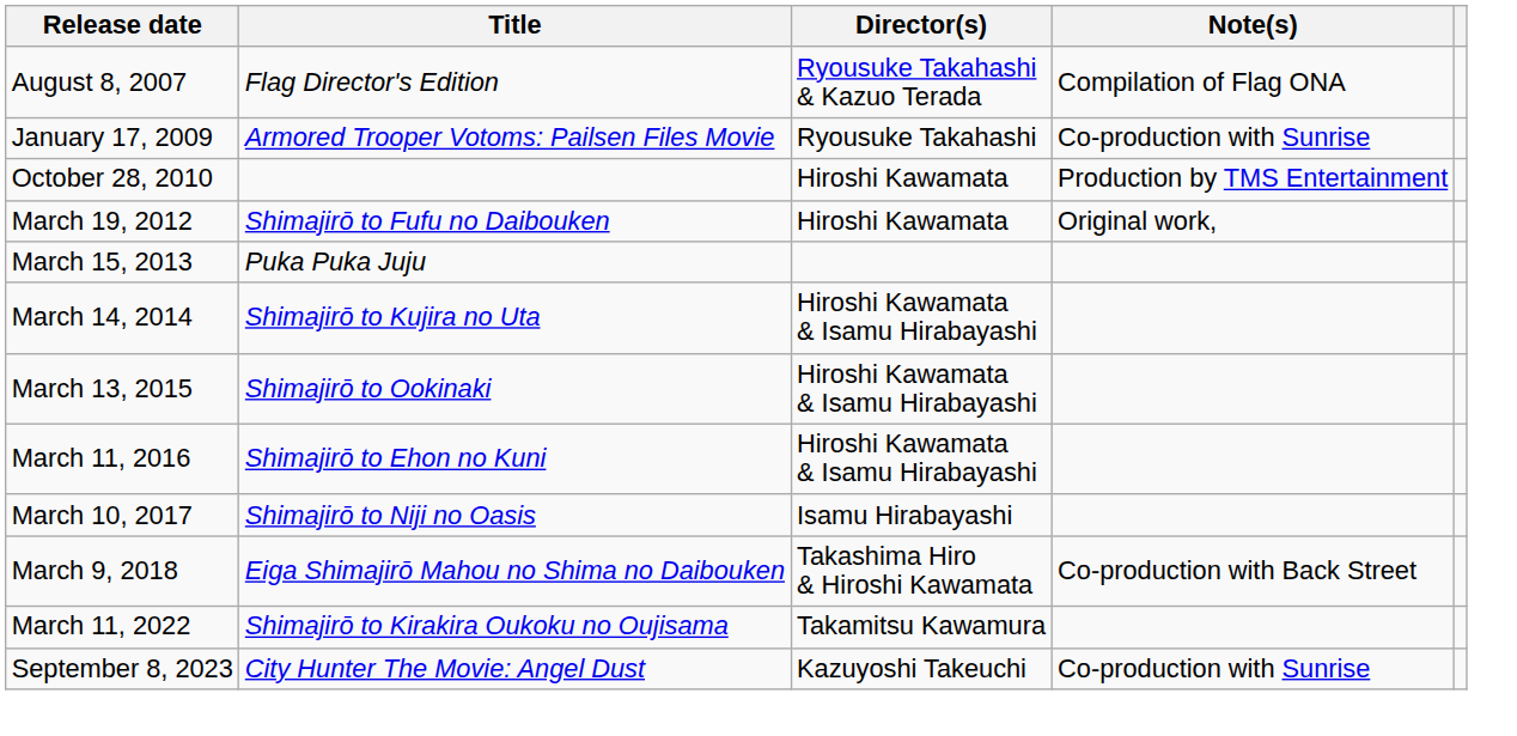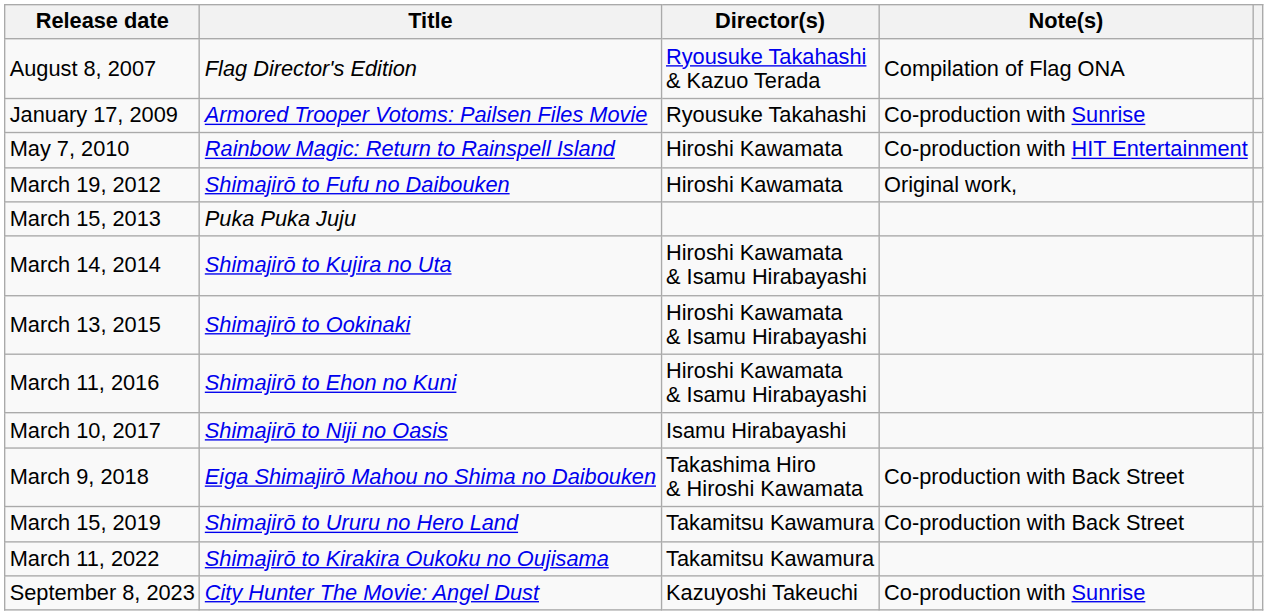 <table class="wikitable sortable">
 <tr>
 <th>Release date</th>
 <th>Title</th>
 <th class="unsortable">Director(s)</th>
 <th class="unsortable">Note(s)</th>
 <th class="unsortable"></th>
 </tr>
 <tr>
 <td>August 8, 2007</td>
 <td><em>Flag Director's Edition</em></td>
 <td><a href='#'>Ryousuke Takahashi</a><br>& Kazuo Terada</td>
 <td>Compilation of Flag ONA</td>
 <td></td>
 </tr>
 <tr>
 <td>January 17, 2009</td>
 <td><a href='#'><em>Armored Trooper Votoms: Pailsen Files Movie</em></a></td>
 <td>Ryousuke Takahashi</td>
 <td>Co-production with <a href='#'>Sunrise</a></td>
 <td></td>
 </tr>
 <tr>
-<td>October 28, 2010</td>
-<td><em></em></td>
+<td>May 7, 2010</td>
+<td><em><a href='#'>Rainbow Magic: Return to Rainspell Island</a></em></td>
 <td>Hiroshi Kawamata</td>
-<td>Production by <a href='#'>TMS Entertainment</a></td>
+<td>Co-production with <a href='#'>HIT Entertainment</a></td>
 <td></td>
 </tr>
 <tr>
 <td>March 19, 2012</td>
 <td><a href='#'><em>Shimajirō to Fufu no Daibouken</em></a></td>
 <td>Hiroshi Kawamata</td>
 <td>Original work, </td>
 <td></td>
 </tr>
 <tr>
 <td>March 15, 2013</td>
 <td><em>Puka Puka Juju</em></td>
 <td></td>
 <td></td>
 <td></td>
 </tr>
 <tr>
 <td>March 14, 2014</td>
 <td><a href='#'><em>Shimajirō to Kujira no Uta</em></a></td>
 <td>Hiroshi Kawamata<br>& Isamu Hirabayashi</td>
 <td></td>
 <td></td>
 </tr>
 <tr>
 <td>March 13, 2015</td>
 <td><a href='#'><em>Shimajirō to Ookinaki</em></a></td>
 <td>Hiroshi Kawamata<br>& Isamu Hirabayashi</td>
 <td></td>
 <td></td>
 </tr>
 <tr>
 <td>March 11, 2016</td>
 <td><a href='#'><em>Shimajirō to Ehon no Kuni</em></a></td>
 <td>Hiroshi Kawamata<br>& Isamu Hirabayashi</td>
 <td></td>
 <td></td>
 </tr>
 <tr>
 <td>March 10, 2017</td>
 <td><a href='#'><em>Shimajirō to Niji no Oasis</em></a></td>
 <td>Isamu Hirabayashi</td>
 <td></td>
 <td></td>
 </tr>
 <tr>
 <td>March 9, 2018</td>
 <td><a href='#'><em>Eiga Shimajirō Mahou no Shima no Daibouken</em></a></td>
 <td>Takashima Hiro<br>& Hiroshi Kawamata</td>
 <td>Co-production with Back Street</td>
 <td></td>
 </tr>
 <tr>
+<td>March 15, 2019</td>
+<td><a href='#'><em>Shimajirō to Ururu no Hero Land</em></a></td>
+<td>Takamitsu Kawamura</td>
+<td>Co-production with Back Street</td>
+<td></td>
+</tr>
+<tr>
 <td>March 11, 2022</td>
 <td><a href='#'><em>Shimajirō to Kirakira Oukoku no Oujisama</em></a></td>
 <td>Takamitsu Kawamura</td>
 <td></td>
 <td></td>
 </tr>
 <tr>
 <td>September 8, 2023</td>
 <td><a href='#'><em>City Hunter The Movie: Angel Dust</em></a></td>
 <td>Kazuyoshi Takeuchi</td>
 <td>Co-production with <a href='#'>Sunrise</a></td>
 <td></td>
 </tr>
 </table>
